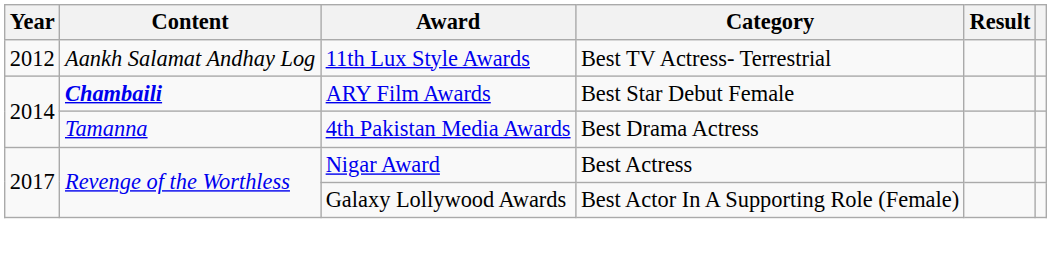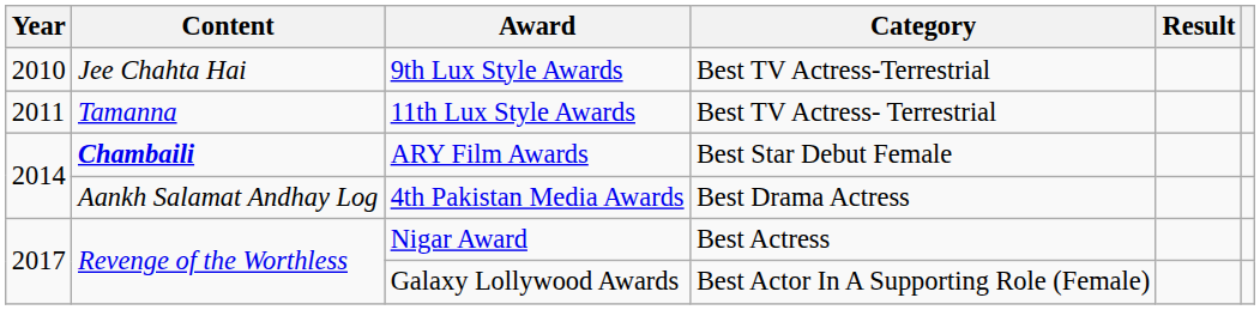 <table class="wikitable sortable plainrowheaders">
 <tr style="text-align:center;">
 <th scope="col">Year</th>
 <th scope="col">Content</th>
 <th scope="col">Award</th>
 <th scope="col">Category</th>
 <th class="unsortable" scope="col">Result</th>
 <th></th>
 </tr>
 <tr>
-<td>2012</td>
-<td><em>Aankh Salamat Andhay Log</em></td>
+<td>2010</td>
+<td><em>Jee Chahta Hai</em></td>
+<td><a href='#'>9th Lux Style Awards</a></td>
+<td>Best TV Actress-Terrestrial</td>
+<td></td>
+<td></td>
+</tr>
+<tr>
+<td>2011</td>
+<td><em><a href='#'>Tamanna</a></em></td>
 <td><a href='#'>11th Lux Style Awards</a></td>
 <td>Best TV Actress- Terrestrial</td>
 <td></td>
 <td></td>
 </tr>
 <tr>
 <td rowspan="2">2014</td>
 <td><strong><em><a href='#'>Chambaili</a></em></strong></td>
 <td><a href='#'>ARY Film Awards</a></td>
 <td>Best Star Debut Female</td>
 <td></td>
 <td></td>
 </tr>
 <tr>
-<td><em><a href='#'>Tamanna</a></em></td>
+<td><em>Aankh Salamat Andhay Log</em></td>
 <td><a href='#'>4th Pakistan Media Awards</a></td>
 <td>Best Drama Actress</td>
 <td></td>
 <td></td>
 </tr>
 <tr>
 <td rowspan="2">2017</td>
 <td rowspan="2"><em><a href='#'>Revenge of the Worthless</a></em></td>
 <td><a href='#'>Nigar Award</a></td>
 <td>Best Actress</td>
 <td></td>
 <td></td>
 </tr>
 <tr>
 <td>Galaxy Lollywood Awards</td>
 <td>Best Actor In A Supporting Role (Female)</td>
 <td></td>
 <td></td>
 </tr>
 </table>
